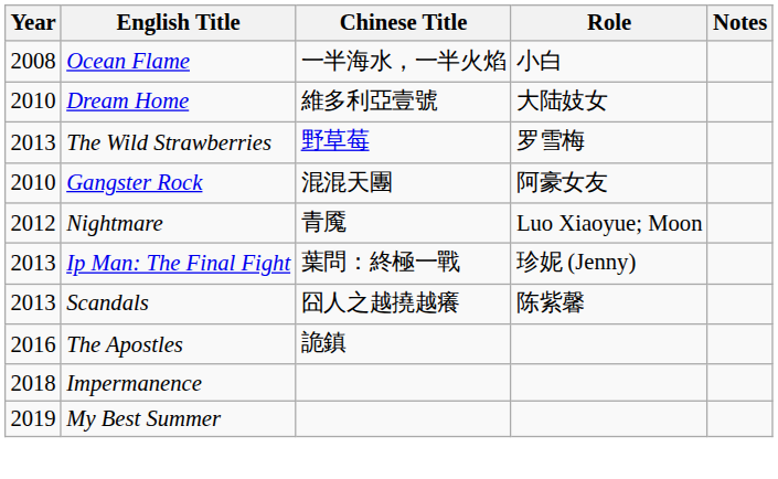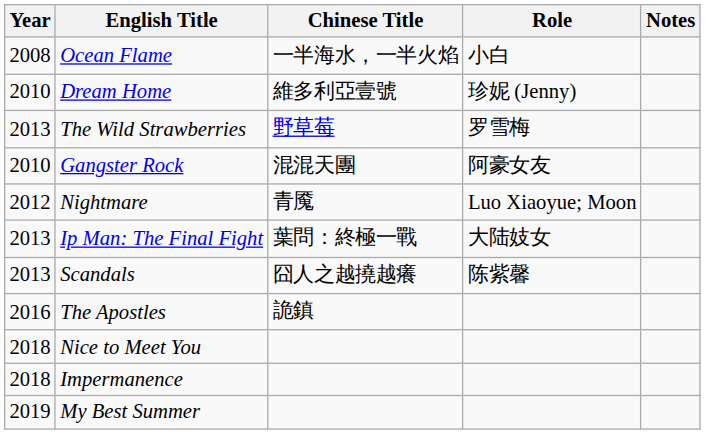 <table class="wikitable sortable">
 <tr>
 <th>Year</th>
 <th>English Title</th>
 <th>Chinese Title</th>
 <th>Role</th>
 <th class="unsortable">Notes</th>
 </tr>
 <tr>
 <td>2008</td>
 <td><em><a href='#'>Ocean Flame</a></em></td>
 <td>一半海水，一半火焰</td>
 <td>小白</td>
 <td></td>
 </tr>
 <tr>
 <td>2010</td>
 <td><em><a href='#'>Dream Home</a></em></td>
 <td>維多利亞壹號</td>
-<td>大陆妓女</td>
+<td>珍妮 (Jenny)</td>
 <td></td>
 </tr>
 <tr>
 <td>2013</td>
 <td><em>The Wild Strawberries</em></td>
 <td><a href='#'>野草莓</a></td>
 <td>罗雪梅</td>
 <td></td>
 </tr>
 <tr>
 <td>2010</td>
 <td><em><a href='#'>Gangster Rock</a></em></td>
 <td>混混天團</td>
 <td>阿豪女友</td>
 <td></td>
 </tr>
 <tr>
 <td>2012</td>
 <td><em>Nightmare</em></td>
 <td>青魇</td>
 <td>Luo Xiaoyue; Moon</td>
 <td></td>
 </tr>
 <tr>
 <td>2013</td>
 <td><em><a href='#'>Ip Man: The Final Fight</a></em></td>
 <td>葉問：終極一戰</td>
-<td>珍妮 (Jenny)</td>
+<td>大陆妓女</td>
 <td></td>
 </tr>
 <tr>
 <td>2013</td>
 <td><em>Scandals</em></td>
 <td>囧人之越撓越癢</td>
 <td>陈紫馨</td>
 <td></td>
 </tr>
 <tr>
 <td>2016</td>
 <td><em>The Apostles</em></td>
 <td>詭鎮</td>
 <td></td>
 <td></td>
 </tr>
 <tr>
 <td>2018</td>
+<td><em>Nice to Meet You</em></td>
+<td></td>
+<td></td>
+<td></td>
+</tr>
+<tr>
+<td>2018</td>
 <td><em>Impermanence</em></td>
 <td></td>
 <td></td>
 <td></td>
 </tr>
 <tr>
 <td>2019</td>
 <td><em>My Best Summer</em></td>
 <td></td>
 <td></td>
 <td></td>
 </tr>
 </table>
